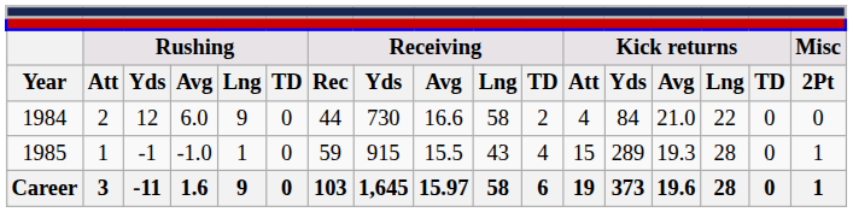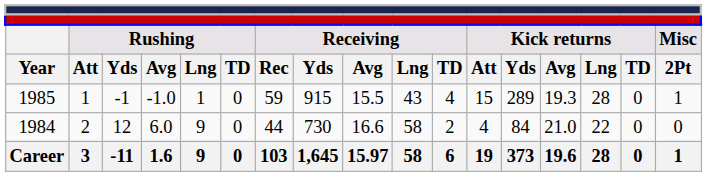 <table class=wikitable style="text-align:center">
 <tr>
 <td ! colspan="17" style="background: #182550; border: 2px solid silver; color:white;"></td>
 </tr>
 <tr>
 <td ! colspan="17" style="background:#c00; border:2px solid blue; color:white;"></td>
 </tr>
 <tr>
 <th></th>
 <th colspan="5" style="background:#e7e3e7;">Rushing</th>
 <th colspan="5" style="background:#e7e3e7;">Receiving</th>
 <th colspan="5" style="background:#e7e3e7;">Kick returns</th>
 <th colspan="1" style="background:#e7e3e7;">Misc</th>
 </tr>
 <tr>
 <th>Year</th>
 <th>Att</th>
 <th>Yds</th>
 <th>Avg</th>
 <th>Lng</th>
 <th>TD</th>
 <th>Rec</th>
 <th>Yds</th>
 <th>Avg</th>
 <th>Lng</th>
 <th>TD</th>
 <th>Att</th>
 <th>Yds</th>
 <th>Avg</th>
 <th>Lng</th>
 <th>TD</th>
 <th>2Pt</th>
 </tr>
 <tr>
+<td>1985</td>
+<td>1</td>
+<td>-1</td>
+<td>-1.0</td>
+<td>1</td>
+<td>0</td>
+<td>59</td>
+<td>915</td>
+<td>15.5</td>
+<td>43</td>
+<td>4</td>
+<td>15</td>
+<td>289</td>
+<td>19.3</td>
+<td>28</td>
+<td>0</td>
+<td>1</td>
+</tr>
+<tr>
 <td>1984</td>
 <td>2</td>
 <td>12</td>
 <td>6.0</td>
 <td>9</td>
 <td>0</td>
 <td>44</td>
 <td>730</td>
 <td>16.6</td>
 <td>58</td>
 <td>2</td>
 <td>4</td>
 <td>84</td>
 <td>21.0</td>
 <td>22</td>
 <td>0</td>
 <td>0</td>
-</tr>
-<tr>
-<td>1985</td>
-<td>1</td>
-<td>-1</td>
-<td>-1.0</td>
-<td>1</td>
-<td>0</td>
-<td>59</td>
-<td>915</td>
-<td>15.5</td>
-<td>43</td>
-<td>4</td>
-<td>15</td>
-<td>289</td>
-<td>19.3</td>
-<td>28</td>
-<td>0</td>
-<td>1</td>
 </tr>
 <tr>
 <th>Career</th>
 <th>3</th>
 <th>-11</th>
 <th>1.6</th>
 <th>9</th>
 <th>0</th>
 <th>103</th>
 <th>1,645</th>
 <th>15.97</th>
 <th>58</th>
 <th>6</th>
 <th>19</th>
 <th>373</th>
 <th>19.6</th>
 <th>28</th>
 <th>0</th>
 <th>1</th>
 </tr>
 </table>
